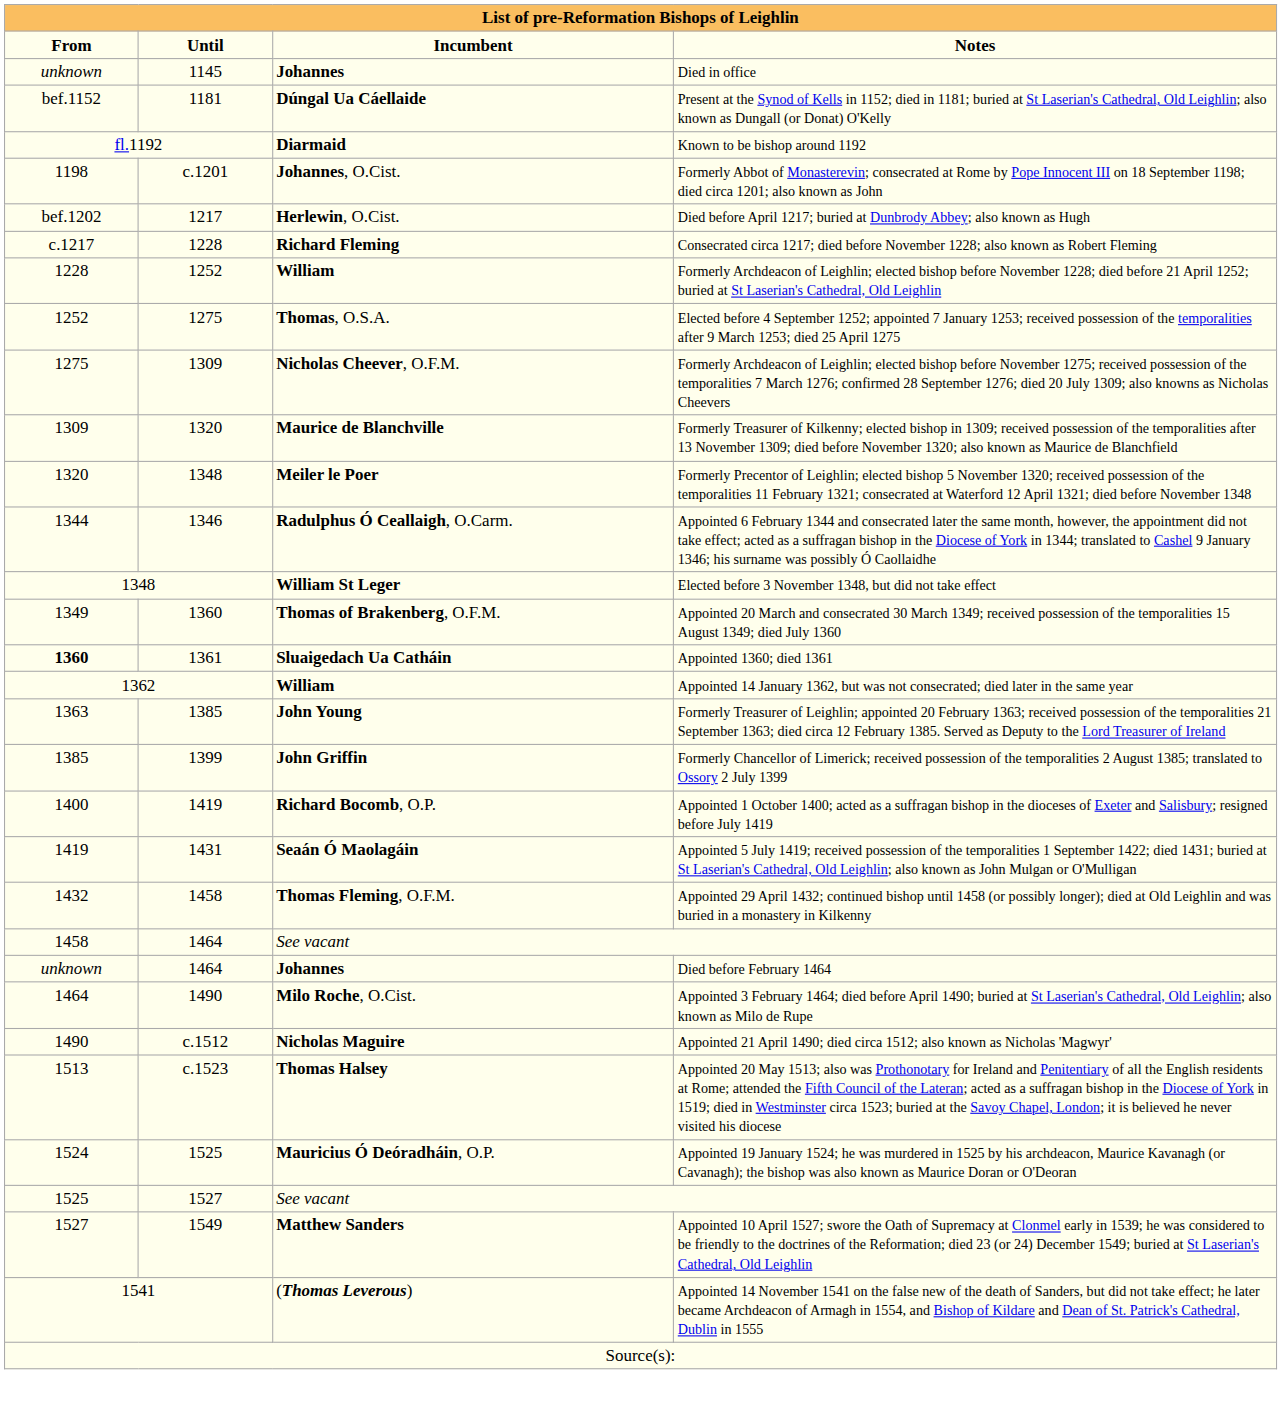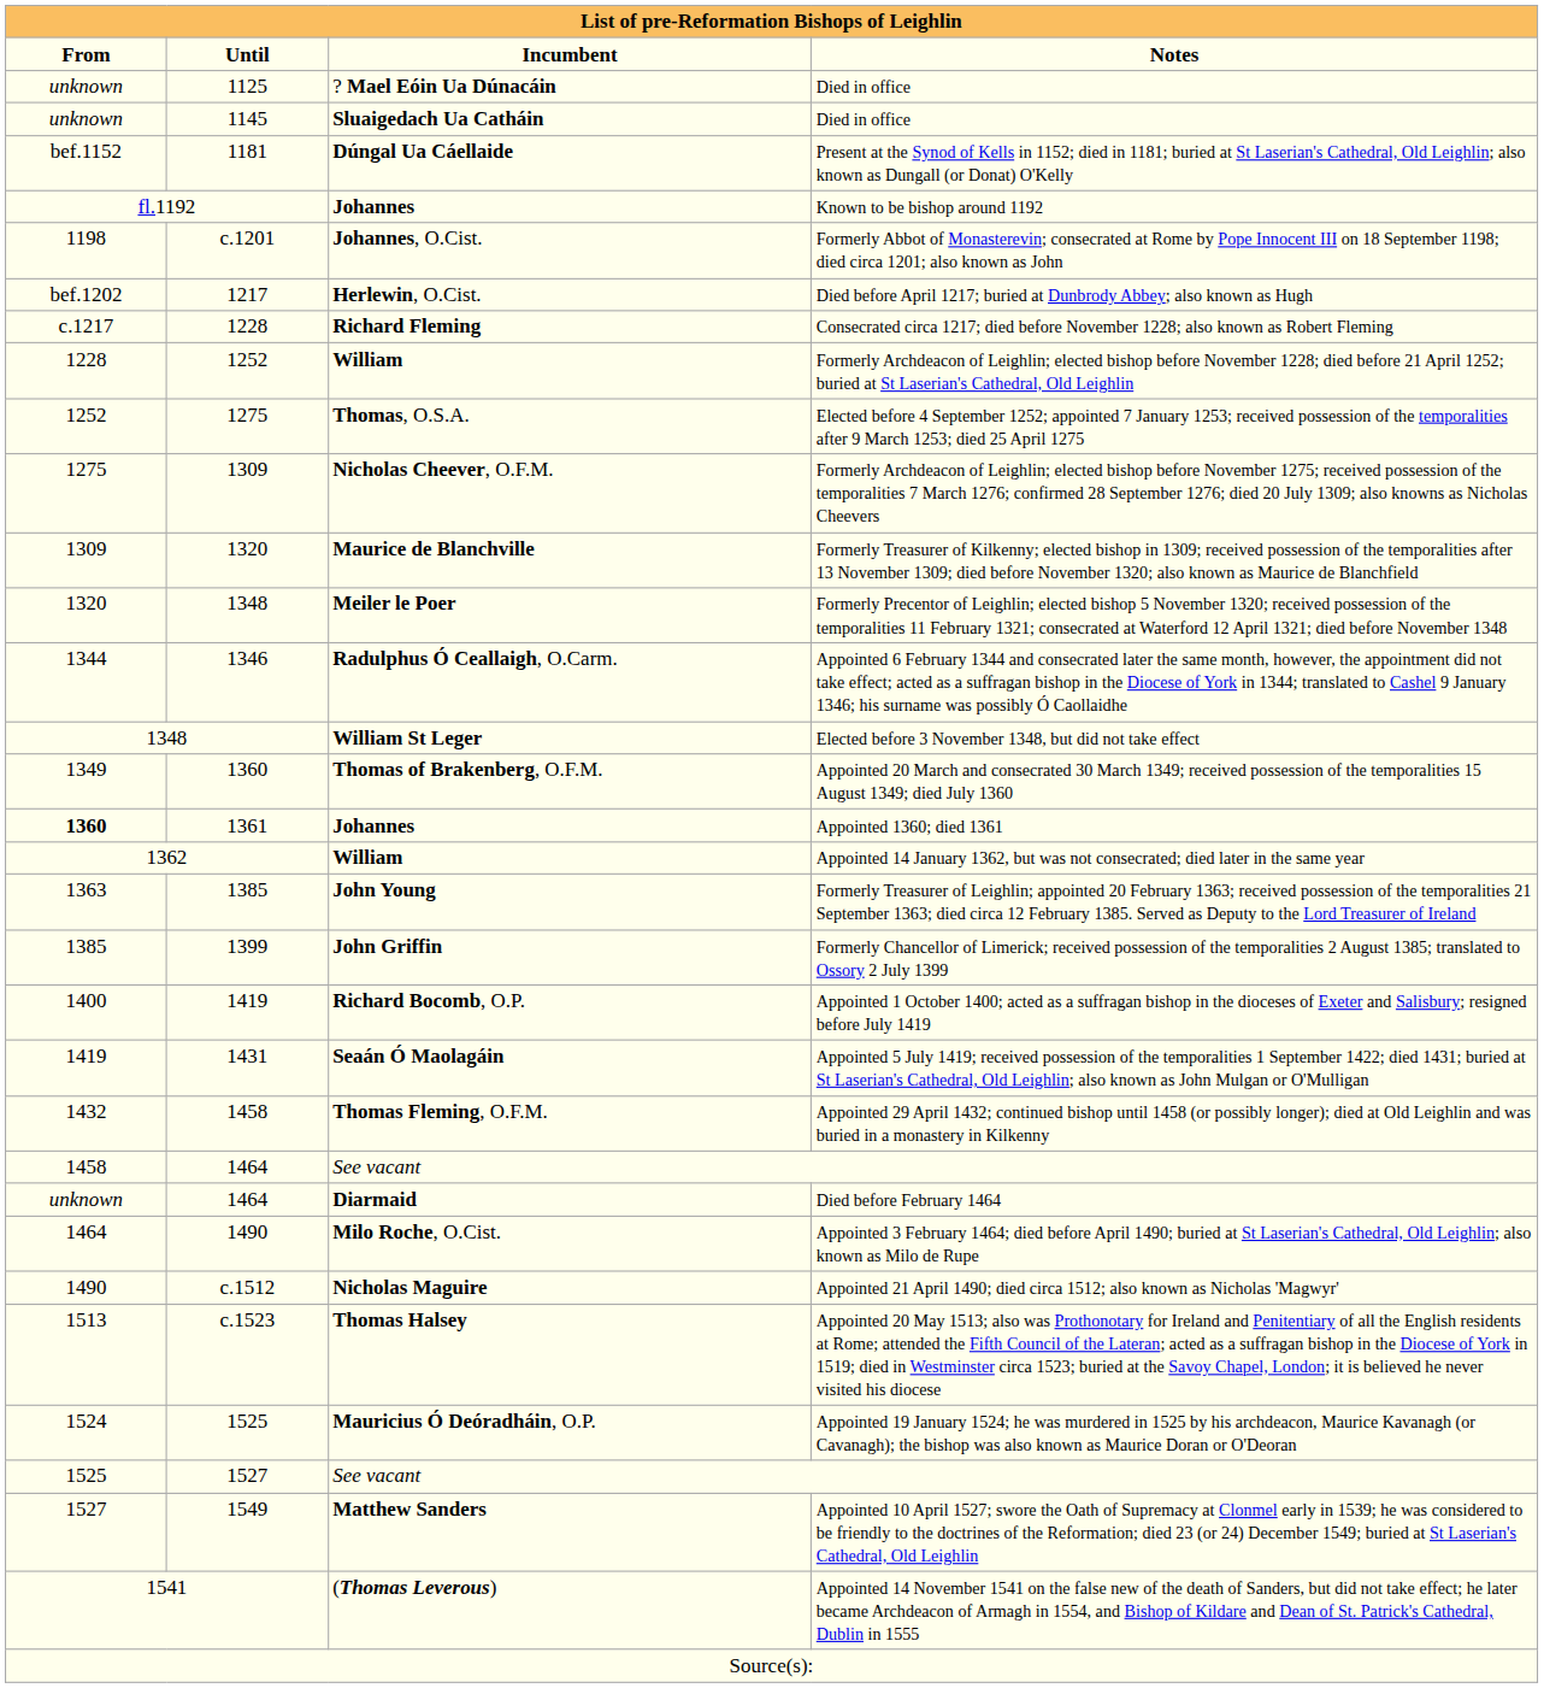 <table class="wikitable" style="width:95%;" border="1" cellpadding="2">
 <tr>
 <th style="background-color:#FABE60" colspan="4">List of pre-Reformation Bishops of Leighlin</th>
 </tr>
 <tr align=center>
 <th style="background-color:#ffffec" width="10%">From</th>
 <th style="background-color:#ffffec" width="10%">Until</th>
 <th style="background-color:#ffffec" width="30%">Incumbent</th>
 <th style="background-color:#ffffec" width="45%">Notes</th>
 </tr>
 <tr valign=top bgcolor="#ffffec">
 <td align=center><em>unknown</em></td>
+<td align=center>1125</td>
+<td>? <strong>Mael Eóin Ua Dúnacáin</strong></td>
+<td><small>Died in office</small></td>
+</tr>
+<tr valign=top bgcolor="#ffffec">
+<td align=center><em>unknown</em></td>
 <td align=center>1145</td>
-<td><strong>Johannes</strong></td>
+<td><strong>Sluaigedach Ua Catháin</strong></td>
 <td><small>Died in office</small></td>
 </tr>
 <tr valign=top bgcolor="#ffffec">
 <td align=center>bef.1152</td>
 <td align=center>1181</td>
 <td><strong>Dúngal Ua Cáellaide</strong></td>
 <td><small>Present at the <a href='#'>Synod of Kells</a> in 1152; died in 1181; buried at <a href='#'>St Laserian's Cathedral, Old Leighlin</a>; also known as Dungall (or Donat) O'Kelly</small></td>
 </tr>
 <tr valign=top bgcolor="#ffffec">
 <td colspan=2 align=center><a href='#'>fl.</a>1192</td>
-<td><strong>Diarmaid</strong></td>
+<td><strong>Johannes</strong></td>
 <td><small>Known to be bishop around 1192</small></td>
 </tr>
 <tr valign=top bgcolor="#ffffec">
 <td align=center>1198</td>
 <td align=center>c.1201</td>
 <td><strong>Johannes</strong>, O.Cist.</td>
 <td><small>Formerly Abbot of <a href='#'>Monasterevin</a>; consecrated at Rome by <a href='#'>Pope Innocent III</a> on 18 September 1198; died circa 1201; also known as John</small></td>
 </tr>
 <tr valign=top bgcolor="#ffffec">
 <td align=center>bef.1202</td>
 <td align=center>1217</td>
 <td><strong>Herlewin</strong>, O.Cist.</td>
 <td><small>Died before April 1217; buried at <a href='#'>Dunbrody Abbey</a>; also known as Hugh</small></td>
 </tr>
 <tr valign=top bgcolor="#ffffec">
 <td align=center>c.1217</td>
 <td align=center>1228</td>
 <td><strong>Richard Fleming</strong></td>
 <td><small>Consecrated circa 1217; died before November 1228; also known as Robert Fleming</small></td>
 </tr>
 <tr valign=top bgcolor="#ffffec">
 <td align=center>1228</td>
 <td align=center>1252</td>
 <td><strong>William</strong></td>
 <td><small>Formerly Archdeacon of Leighlin; elected bishop before November 1228; died before 21 April 1252; buried at <a href='#'>St Laserian's Cathedral, Old Leighlin</a></small></td>
 </tr>
 <tr valign=top bgcolor="#ffffec">
 <td align=center>1252</td>
 <td align=center>1275</td>
 <td><strong>Thomas</strong>, O.S.A.</td>
 <td><small>Elected before 4 September 1252; appointed 7 January 1253; received possession of the <a href='#'>temporalities</a> after 9 March 1253; died 25 April 1275</small></td>
 </tr>
 <tr valign=top bgcolor="#ffffec">
 <td align=center>1275</td>
 <td align=center>1309</td>
 <td><strong>Nicholas Cheever</strong>, O.F.M.</td>
 <td><small>Formerly Archdeacon of Leighlin; elected bishop before November 1275; received possession of the temporalities 7 March 1276; confirmed 28 September 1276; died 20 July 1309; also knowns as Nicholas Cheevers</small></td>
 </tr>
 <tr valign=top bgcolor="#ffffec">
 <td align=center>1309</td>
 <td align=center>1320</td>
 <td><strong>Maurice de Blanchville</strong></td>
 <td><small>Formerly Treasurer of Kilkenny; elected bishop in 1309; received possession of the temporalities after 13 November 1309; died before November 1320; also known as Maurice de Blanchfield</small></td>
 </tr>
 <tr valign=top bgcolor="#ffffec">
 <td align=center>1320</td>
 <td align=center>1348</td>
 <td><strong>Meiler le Poer</strong></td>
 <td><small>Formerly Precentor of Leighlin; elected bishop 5 November 1320; received possession of the temporalities 11 February 1321; consecrated at Waterford 12 April 1321; died before November 1348</small></td>
 </tr>
 <tr valign=top bgcolor="#ffffec">
 <td align=center>1344</td>
 <td align=center>1346</td>
 <td><strong>Radulphus Ó Ceallaigh</strong>, O.Carm.</td>
 <td><small>Appointed 6 February 1344 and consecrated later the same month, however, the appointment did not take effect; acted as a suffragan bishop in the <a href='#'>Diocese of York</a> in 1344; translated to <a href='#'>Cashel</a> 9 January 1346; his surname was possibly Ó Caollaidhe</small></td>
 </tr>
 <tr valign=top bgcolor="#ffffec">
 <td colspan=2 align=center>1348</td>
 <td><strong>William St Leger</strong></td>
 <td><small>Elected before 3 November 1348, but did not take effect</small></td>
 </tr>
 <tr valign=top bgcolor="#ffffec">
 <td align=center>1349</td>
 <td align=center>1360</td>
 <td><strong>Thomas of Brakenberg</strong>, O.F.M.</td>
 <td><small>Appointed 20 March and consecrated 30 March 1349; received possession of the temporalities 15 August 1349; died July 1360</small></td>
 </tr>
 <tr valign=top bgcolor="#ffffec">
 <td align=center><strong>1360</strong></td>
 <td align=center>1361</td>
-<td><strong>Sluaigedach Ua Catháin</strong></td>
+<td><strong>Johannes</strong></td>
 <td><small>Appointed 1360; died 1361</small></td>
 </tr>
 <tr valign=top bgcolor="#ffffec">
 <td colspan=2 align=center>1362</td>
 <td><strong>William</strong></td>
 <td><small>Appointed 14 January 1362, but was not consecrated; died later in the same year</small></td>
 </tr>
 <tr valign=top bgcolor="#ffffec">
 <td align=center>1363</td>
 <td align=center>1385</td>
 <td><strong>John Young</strong></td>
 <td><small>Formerly Treasurer of Leighlin; appointed 20 February 1363; received possession of the temporalities 21 September 1363; died circa 12 February 1385. Served as Deputy to the <a href='#'>Lord Treasurer of Ireland</a></small></td>
 </tr>
 <tr valign=top bgcolor="#ffffec">
 <td align=center>1385</td>
 <td align=center>1399</td>
 <td><strong>John Griffin</strong></td>
 <td><small>Formerly Chancellor of Limerick; received possession of the temporalities 2 August 1385; translated to <a href='#'>Ossory</a> 2 July 1399</small></td>
 </tr>
 <tr valign=top bgcolor="#ffffec">
 <td align=center>1400</td>
 <td align=center>1419</td>
 <td><strong>Richard Bocomb</strong>, O.P.</td>
 <td><small>Appointed 1 October 1400; acted as a suffragan bishop in the dioceses of <a href='#'>Exeter</a> and <a href='#'>Salisbury</a>; resigned before July 1419</small></td>
 </tr>
 <tr valign=top bgcolor="#ffffec">
 <td align=center>1419</td>
 <td align=center>1431</td>
 <td><strong>Seaán Ó Maolagáin</strong></td>
 <td><small>Appointed 5 July 1419; received possession of the temporalities 1 September 1422; died 1431; buried at <a href='#'>St Laserian's Cathedral, Old Leighlin</a>; also known as John Mulgan or O'Mulligan</small></td>
 </tr>
 <tr valign=top bgcolor="#ffffec">
 <td align=center>1432</td>
 <td align=center>1458</td>
 <td><strong>Thomas Fleming</strong>, O.F.M.</td>
 <td><small>Appointed 29 April 1432; continued bishop until 1458 (or possibly longer); died at Old Leighlin and was buried in a monastery in Kilkenny</small></td>
 </tr>
 <tr valign=top bgcolor="#ffffec">
 <td align=center>1458</td>
 <td align=center>1464</td>
 <td colspan=2><em>See vacant</em></td>
 </tr>
 <tr valign=top bgcolor="#ffffec">
 <td align=center><em>unknown</em></td>
 <td align=center>1464</td>
-<td><strong>Johannes</strong></td>
+<td><strong>Diarmaid</strong></td>
 <td><small>Died before February 1464</small></td>
 </tr>
 <tr valign=top bgcolor="#ffffec">
 <td align=center>1464</td>
 <td align=center>1490</td>
 <td><strong>Milo Roche</strong>, O.Cist.</td>
 <td><small>Appointed 3 February 1464; died before April 1490; buried at <a href='#'>St Laserian's Cathedral, Old Leighlin</a>; also known as Milo de Rupe</small></td>
 </tr>
 <tr valign=top bgcolor="#ffffec">
 <td align=center>1490</td>
 <td align=center>c.1512</td>
 <td><strong>Nicholas Maguire</strong></td>
 <td><small>Appointed 21 April 1490; died circa 1512; also known as Nicholas 'Magwyr'</small></td>
 </tr>
 <tr valign=top bgcolor="#ffffec">
 <td align=center>1513</td>
 <td align=center>c.1523</td>
 <td><strong>Thomas Halsey</strong></td>
 <td><small>Appointed 20 May 1513; also was <a href='#'>Prothonotary</a> for Ireland and <a href='#'>Penitentiary</a> of all the English residents at Rome; attended the <a href='#'>Fifth Council of the Lateran</a>; acted as a suffragan bishop in the <a href='#'>Diocese of York</a> in 1519; died in <a href='#'>Westminster</a> circa 1523; buried at the <a href='#'>Savoy Chapel, London</a>; it is believed he never visited his diocese</small></td>
 </tr>
 <tr valign=top bgcolor="#ffffec">
 <td align=center>1524</td>
 <td align=center>1525</td>
 <td><strong>Mauricius Ó Deóradháin</strong>, O.P.</td>
 <td><small>Appointed 19 January 1524; he was murdered in 1525 by his archdeacon, Maurice Kavanagh (or Cavanagh); the bishop was also known as Maurice Doran or O'Deoran</small></td>
 </tr>
 <tr valign=top bgcolor="#ffffec">
 <td align=center>1525</td>
 <td align=center>1527</td>
 <td colspan=2><em>See vacant</em></td>
 </tr>
 <tr valign=top bgcolor="#ffffec">
 <td align=center>1527</td>
 <td align=center>1549</td>
 <td><strong>Matthew Sanders</strong></td>
 <td><small>Appointed 10 April 1527; swore the Oath of Supremacy at <a href='#'>Clonmel</a> early in 1539; he was considered to be friendly to the doctrines of the Reformation; died 23 (or 24) December 1549; buried at <a href='#'>St Laserian's Cathedral, Old Leighlin</a></small></td>
 </tr>
 <tr valign=top bgcolor="#ffffec">
 <td colspan=2 align=center>1541</td>
 <td>(<strong><em>Thomas Leverous</em></strong>)</td>
 <td><small>Appointed 14 November 1541 on the false new of the death of Sanders, but did not take effect; he later became Archdeacon of Armagh in 1554, and <a href='#'>Bishop of Kildare</a> and <a href='#'>Dean of St. Patrick's Cathedral, Dublin</a> in 1555</small></td>
 </tr>
 <tr valign=top bgcolor="#ffffec">
 <td align=center colspan="4">Source(s):</td>
 </tr>
 </table>
